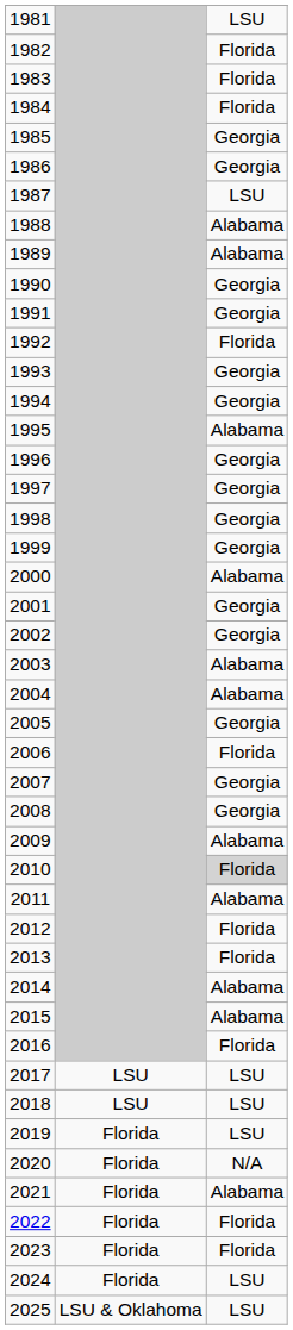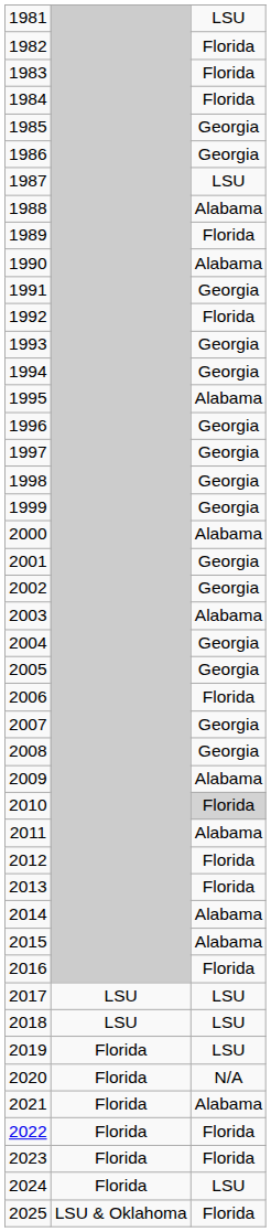 <table class="wikitable" style="text-align: center;">
 <tr>
 </tr>
 <tr>
 <td>1981</td>
 <td bgcolor="#cccccc" rowspan="36"></td>
 <td>LSU</td>
 </tr>
 <tr>
 <td>1982</td>
 <td>Florida</td>
 </tr>
 <tr>
 <td>1983</td>
 <td>Florida</td>
 </tr>
 <tr>
 <td>1984</td>
 <td>Florida</td>
 </tr>
 <tr>
 <td>1985</td>
 <td>Georgia</td>
 </tr>
 <tr>
 <td>1986</td>
 <td>Georgia</td>
 </tr>
 <tr>
 <td>1987</td>
 <td>LSU</td>
 </tr>
 <tr>
 <td>1988</td>
 <td>Alabama</td>
 </tr>
 <tr>
 <td>1989</td>
-<td>Alabama</td>
+<td>Florida</td>
 </tr>
 <tr>
 <td>1990</td>
-<td>Georgia</td>
+<td>Alabama</td>
 </tr>
 <tr>
 <td>1991</td>
 <td>Georgia</td>
 </tr>
 <tr>
 <td>1992</td>
 <td>Florida</td>
 </tr>
 <tr>
 <td>1993</td>
 <td>Georgia</td>
 </tr>
 <tr>
 <td>1994</td>
 <td>Georgia</td>
 </tr>
 <tr>
 <td>1995</td>
 <td>Alabama</td>
 </tr>
 <tr>
 <td>1996</td>
 <td>Georgia</td>
 </tr>
 <tr>
 <td>1997</td>
 <td>Georgia</td>
 </tr>
 <tr>
 <td>1998</td>
 <td>Georgia</td>
 </tr>
 <tr>
 <td>1999</td>
 <td>Georgia</td>
 </tr>
 <tr>
 <td>2000</td>
 <td>Alabama</td>
 </tr>
 <tr>
 <td>2001</td>
 <td>Georgia</td>
 </tr>
 <tr>
 <td>2002</td>
 <td>Georgia</td>
 </tr>
 <tr>
 <td>2003</td>
 <td>Alabama</td>
 </tr>
 <tr>
 <td>2004</td>
-<td>Alabama</td>
+<td>Georgia</td>
 </tr>
 <tr>
 <td>2005</td>
 <td>Georgia</td>
 </tr>
 <tr>
 <td>2006</td>
 <td>Florida</td>
 </tr>
 <tr>
 <td>2007</td>
 <td>Georgia</td>
 </tr>
 <tr>
 <td>2008</td>
 <td>Georgia</td>
 </tr>
 <tr>
 <td>2009</td>
 <td>Alabama</td>
 </tr>
 <tr>
 <td>2010</td>
 <td style="background: lightgrey;">Florida</td>
 </tr>
 <tr>
 <td>2011</td>
 <td>Alabama</td>
 </tr>
 <tr>
 <td>2012</td>
 <td>Florida</td>
 </tr>
 <tr>
 <td>2013</td>
 <td>Florida</td>
 </tr>
 <tr>
 <td>2014</td>
 <td>Alabama</td>
 </tr>
 <tr>
 <td>2015</td>
 <td>Alabama</td>
 </tr>
 <tr>
 <td>2016</td>
 <td>Florida</td>
 </tr>
 <tr>
 <td>2017</td>
 <td>LSU</td>
 <td>LSU</td>
 </tr>
 <tr>
 <td>2018</td>
 <td>LSU</td>
 <td>LSU</td>
 </tr>
 <tr>
 <td>2019</td>
 <td>Florida</td>
 <td>LSU</td>
 </tr>
 <tr>
 <td>2020</td>
 <td>Florida</td>
 <td>N/A</td>
 </tr>
 <tr>
 <td>2021</td>
 <td>Florida</td>
 <td>Alabama</td>
 </tr>
 <tr>
 <td><a href='#'>2022</a></td>
 <td>Florida</td>
 <td>Florida</td>
 </tr>
 <tr>
 <td>2023</td>
 <td>Florida</td>
 <td>Florida</td>
 </tr>
 <tr>
 <td>2024</td>
 <td>Florida</td>
 <td>LSU</td>
 </tr>
 <tr>
 <td>2025</td>
 <td>LSU & Oklahoma</td>
-<td>LSU</td>
+<td>Florida</td>
 </tr>
 </table>
